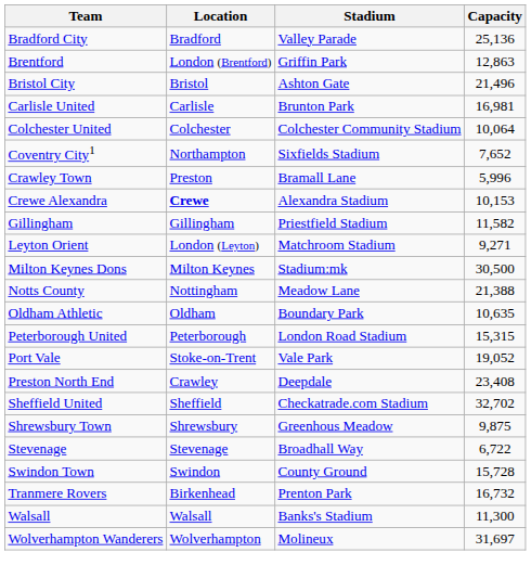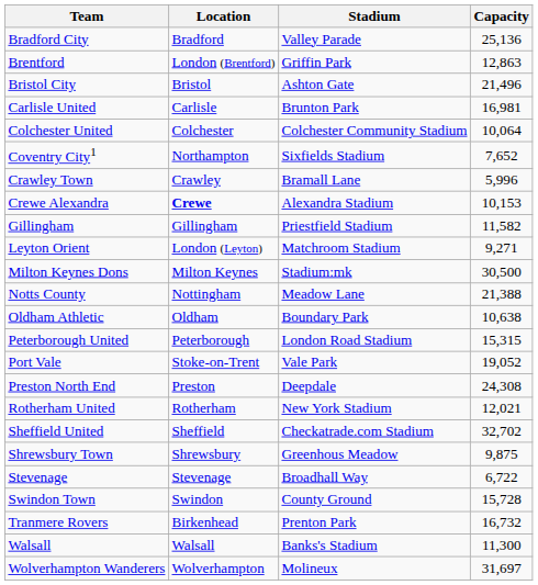 <table class="wikitable sortable">
 <tr>
 <th>Team</th>
 <th>Location</th>
 <th>Stadium</th>
 <th>Capacity</th>
 </tr>
 <tr>
 <td><a href='#'>Bradford City</a></td>
 <td><a href='#'>Bradford</a></td>
 <td><a href='#'>Valley Parade</a></td>
 <td style="text-align:center;">25,136</td>
 </tr>
 <tr>
 <td><a href='#'>Brentford</a></td>
 <td><a href='#'>London</a> <small>(<a href='#'>Brentford</a>)</small></td>
 <td><a href='#'>Griffin Park</a></td>
 <td style="text-align:center;">12,863</td>
 </tr>
 <tr>
 <td><a href='#'>Bristol City</a></td>
 <td><a href='#'>Bristol</a></td>
 <td><a href='#'>Ashton Gate</a></td>
 <td style="text-align:center;">21,496</td>
 </tr>
 <tr>
 <td><a href='#'>Carlisle United</a></td>
 <td><a href='#'>Carlisle</a></td>
 <td><a href='#'>Brunton Park</a></td>
 <td style="text-align:center;">16,981</td>
 </tr>
 <tr>
 <td><a href='#'>Colchester United</a></td>
 <td><a href='#'>Colchester</a></td>
 <td><a href='#'>Colchester Community Stadium</a></td>
 <td style="text-align:center;">10,064</td>
 </tr>
 <tr>
 <td><a href='#'>Coventry City</a><sup>1</sup></td>
 <td><a href='#'>Northampton</a></td>
 <td><a href='#'>Sixfields Stadium</a></td>
 <td style="text-align:center;">7,652</td>
 </tr>
 <tr>
 <td><a href='#'>Crawley Town</a></td>
-<td><a href='#'>Preston</a></td>
+<td><a href='#'>Crawley</a></td>
 <td><a href='#'>Bramall Lane</a></td>
 <td style="text-align:center;">5,996</td>
 </tr>
 <tr>
 <td><a href='#'>Crewe Alexandra</a></td>
 <td><strong><a href='#'>Crewe</a></strong></td>
 <td><a href='#'>Alexandra Stadium</a></td>
 <td style="text-align:center;">10,153</td>
 </tr>
 <tr>
 <td><a href='#'>Gillingham</a></td>
 <td><a href='#'>Gillingham</a></td>
 <td><a href='#'>Priestfield Stadium</a></td>
 <td style="text-align:center;">11,582</td>
 </tr>
 <tr>
 <td><a href='#'>Leyton Orient</a></td>
 <td><a href='#'>London</a> <small>(<a href='#'>Leyton</a>)</small></td>
 <td><a href='#'>Matchroom Stadium</a></td>
 <td style="text-align:center;">9,271</td>
 </tr>
 <tr>
 <td><a href='#'>Milton Keynes Dons</a></td>
 <td><a href='#'>Milton Keynes</a></td>
 <td><a href='#'>Stadium:mk</a></td>
 <td style="text-align:center;">30,500</td>
 </tr>
 <tr>
 <td><a href='#'>Notts County</a></td>
 <td><a href='#'>Nottingham</a></td>
 <td><a href='#'>Meadow Lane</a></td>
 <td style="text-align:center;">21,388</td>
 </tr>
 <tr>
 <td><a href='#'>Oldham Athletic</a></td>
 <td><a href='#'>Oldham</a></td>
 <td><a href='#'>Boundary Park</a></td>
-<td style="text-align:center;">10,635</td>
+<td style="text-align:center;">10,638</td>
 </tr>
 <tr>
 <td><a href='#'>Peterborough United</a></td>
 <td><a href='#'>Peterborough</a></td>
 <td><a href='#'>London Road Stadium</a></td>
 <td style="text-align:center;">15,315</td>
 </tr>
 <tr>
 <td><a href='#'>Port Vale</a></td>
 <td><a href='#'>Stoke-on-Trent</a></td>
 <td><a href='#'>Vale Park</a></td>
 <td style="text-align:center;">19,052</td>
 </tr>
 <tr>
 <td><a href='#'>Preston North End</a></td>
-<td><a href='#'>Crawley</a></td>
+<td><a href='#'>Preston</a></td>
 <td><a href='#'>Deepdale</a></td>
-<td style="text-align:center;">23,408</td>
+<td style="text-align:center;">24,308</td>
+</tr>
+<tr>
+<td><a href='#'>Rotherham United</a></td>
+<td><a href='#'>Rotherham</a></td>
+<td><a href='#'>New York Stadium</a></td>
+<td style="text-align:center;">12,021</td>
 </tr>
 <tr>
 <td><a href='#'>Sheffield United</a></td>
 <td><a href='#'>Sheffield</a></td>
 <td><a href='#'>Checkatrade.com Stadium</a></td>
 <td style="text-align:center;">32,702</td>
 </tr>
 <tr>
 <td><a href='#'>Shrewsbury Town</a></td>
 <td><a href='#'>Shrewsbury</a></td>
 <td><a href='#'>Greenhous Meadow</a></td>
 <td style="text-align:center;">9,875</td>
 </tr>
 <tr>
 <td><a href='#'>Stevenage</a></td>
 <td><a href='#'>Stevenage</a></td>
 <td><a href='#'>Broadhall Way</a></td>
 <td style="text-align:center;">6,722</td>
 </tr>
 <tr>
 <td><a href='#'>Swindon Town</a></td>
 <td><a href='#'>Swindon</a></td>
 <td><a href='#'>County Ground</a></td>
 <td style="text-align:center;">15,728</td>
 </tr>
 <tr>
 <td><a href='#'>Tranmere Rovers</a></td>
 <td><a href='#'>Birkenhead</a></td>
 <td><a href='#'>Prenton Park</a></td>
 <td style="text-align:center;">16,732</td>
 </tr>
 <tr>
 <td><a href='#'>Walsall</a></td>
 <td><a href='#'>Walsall</a></td>
 <td><a href='#'>Banks's Stadium</a></td>
 <td style="text-align:center;">11,300</td>
 </tr>
 <tr>
 <td><a href='#'>Wolverhampton Wanderers</a></td>
 <td><a href='#'>Wolverhampton</a></td>
 <td><a href='#'>Molineux</a></td>
 <td style="text-align:center;">31,697</td>
 </tr>
 </table>
